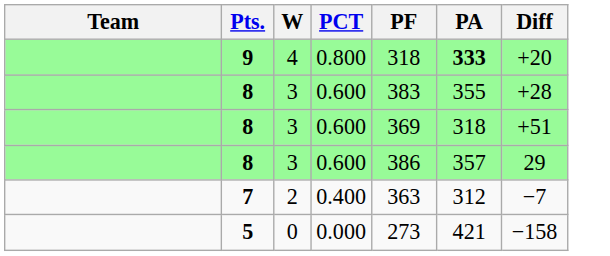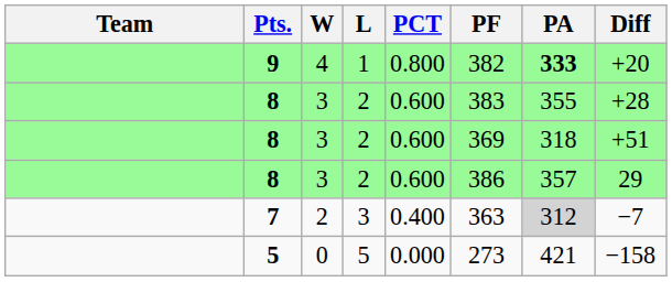 <table class=wikitable>
 <tr align=center>
 <th width=150px>Team</th>
 <th width=30px><a href='#'>Pts.</a></th>
 <th width=20px>W</th>
+<th width=20px>L</th>
 <th><a href='#'>PCT</a></th>
 <th width=40px>PF</th>
 <th width=40px>PA</th>
 <th width=40px>Diff</th>
 </tr>
 <tr align=center bgcolor="#98fb98">
 <td align=left></td>
 <td><strong>9</strong></td>
 <td>4</td>
+<td>1</td>
 <td>0.800</td>
-<td>318</td>
+<td>382</td>
 <td><strong>333</strong></td>
 <td>+20</td>
 </tr>
 <tr align=center bgcolor="#98fb98">
 <td align=left></td>
 <td><strong>8</strong></td>
 <td>3</td>
+<td>2</td>
 <td>0.600</td>
 <td>383</td>
 <td>355</td>
 <td>+28</td>
 </tr>
 <tr align=center bgcolor="#98fb98">
 <td align=left></td>
 <td><strong>8</strong></td>
 <td>3</td>
+<td>2</td>
 <td>0.600</td>
 <td>369</td>
 <td>318</td>
 <td>+51</td>
 </tr>
 <tr align=center bgcolor="#98fb98">
 <td align=left></td>
 <td><strong>8</strong></td>
 <td>3</td>
+<td>2</td>
 <td>0.600</td>
 <td>386</td>
 <td>357</td>
 <td>29</td>
 </tr>
 <tr align=center>
 <td align=left></td>
 <td><strong>7</strong></td>
 <td>2</td>
+<td>3</td>
 <td>0.400</td>
 <td>363</td>
-<td>312</td>
+<td style="background: lightgrey;">312</td>
 <td>−7</td>
 </tr>
 <tr align=center>
 <td align=left></td>
 <td><strong>5</strong></td>
 <td>0</td>
+<td>5</td>
 <td>0.000</td>
 <td>273</td>
 <td>421</td>
 <td>−158</td>
 </tr>
 </table>
